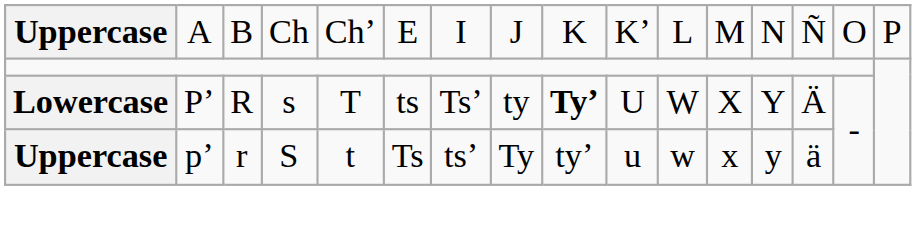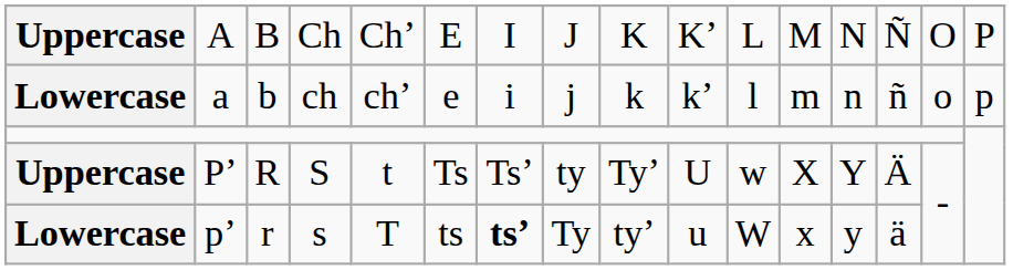 <table class="wikitable" style="text-align: center">
 <tr>
 <th>Uppercase</th>
 <td>A</td>
 <td>B</td>
 <td>Ch</td>
 <td>Chʼ</td>
 <td>E</td>
 <td>I</td>
 <td>J</td>
 <td>K</td>
 <td>Kʼ</td>
 <td>L</td>
 <td>M</td>
 <td>N</td>
 <td>Ñ</td>
 <td>O</td>
 <td>P</td>
 </tr>
 <tr>
+<th>Lowercase</th>
+<td>a</td>
+<td>b</td>
+<td>ch</td>
+<td>chʼ</td>
+<td>e</td>
+<td>i</td>
+<td>j</td>
+<td>k</td>
+<td>kʼ</td>
+<td>l</td>
+<td>m</td>
+<td>n</td>
+<td>ñ</td>
+<td>o</td>
+<td>p</td>
+</tr>
+<tr>
 <td colspan="15"></td>
 </tr>
 <tr>
-<th>Lowercase</th>
+<th>Uppercase</th>
 <td>Pʼ</td>
 <td>R</td>
-<td>s</td>
-<td>T</td>
-<td>ts</td>
+<td>S</td>
+<td>t</td>
+<td>Ts</td>
 <td>Tsʼ</td>
 <td>ty</td>
-<td><strong>Tyʼ</strong></td>
+<td>Tyʼ</td>
 <td>U</td>
-<td>W</td>
+<td>w</td>
 <td>X</td>
 <td>Y</td>
 <td>Ä</td>
 <td rowspan="2">-</td>
 </tr>
 <tr>
-<th>Uppercase</th>
+<th>Lowercase</th>
 <td>pʼ</td>
 <td>r</td>
-<td>S</td>
-<td>t</td>
-<td>Ts</td>
-<td>tsʼ</td>
+<td>s</td>
+<td>T</td>
+<td>ts</td>
+<td><strong>tsʼ</strong></td>
 <td>Ty</td>
 <td>tyʼ</td>
 <td>u</td>
-<td>w</td>
+<td>W</td>
 <td>x</td>
 <td>y</td>
 <td>ä</td>
 </tr>
 </table>
